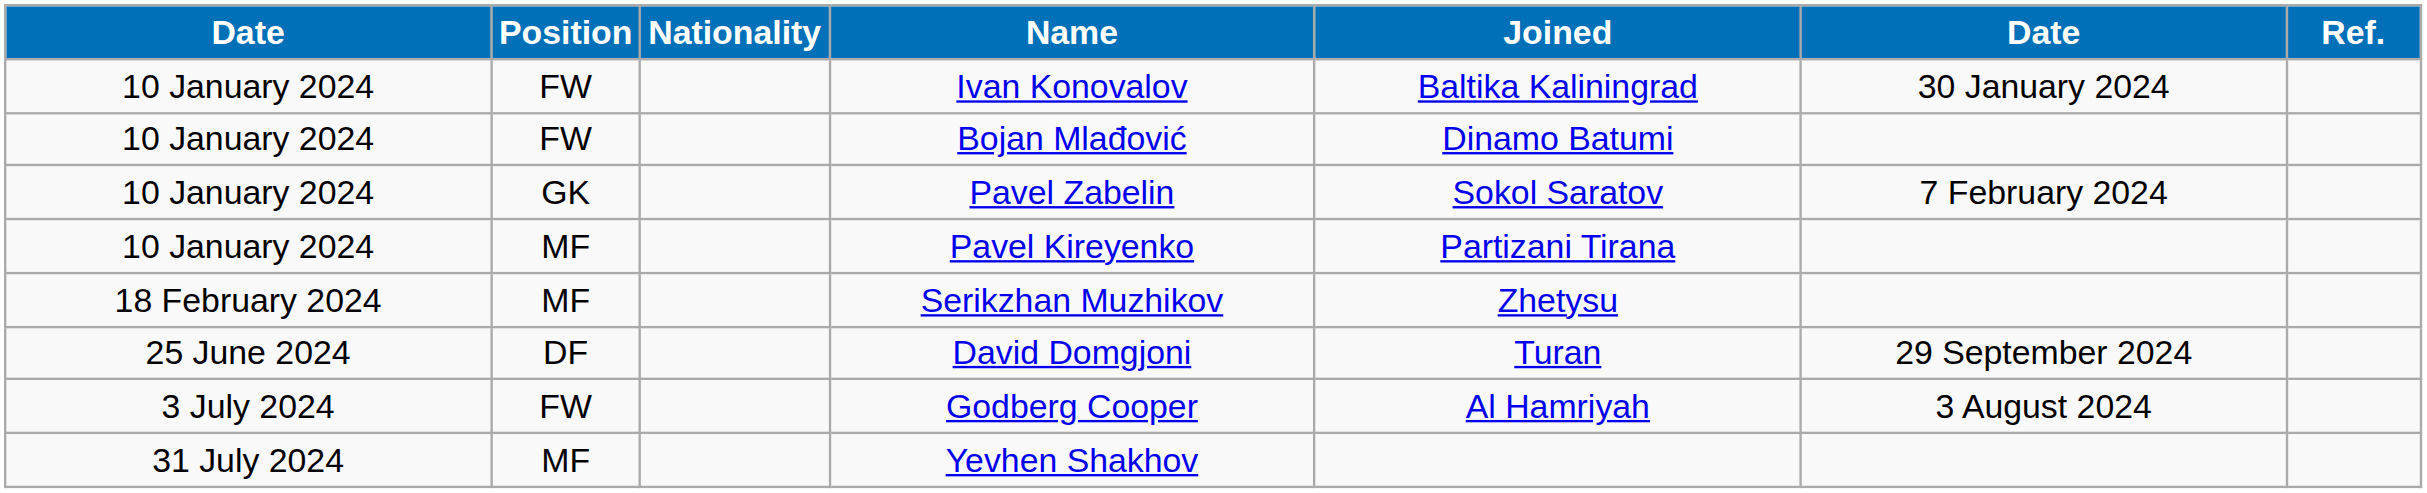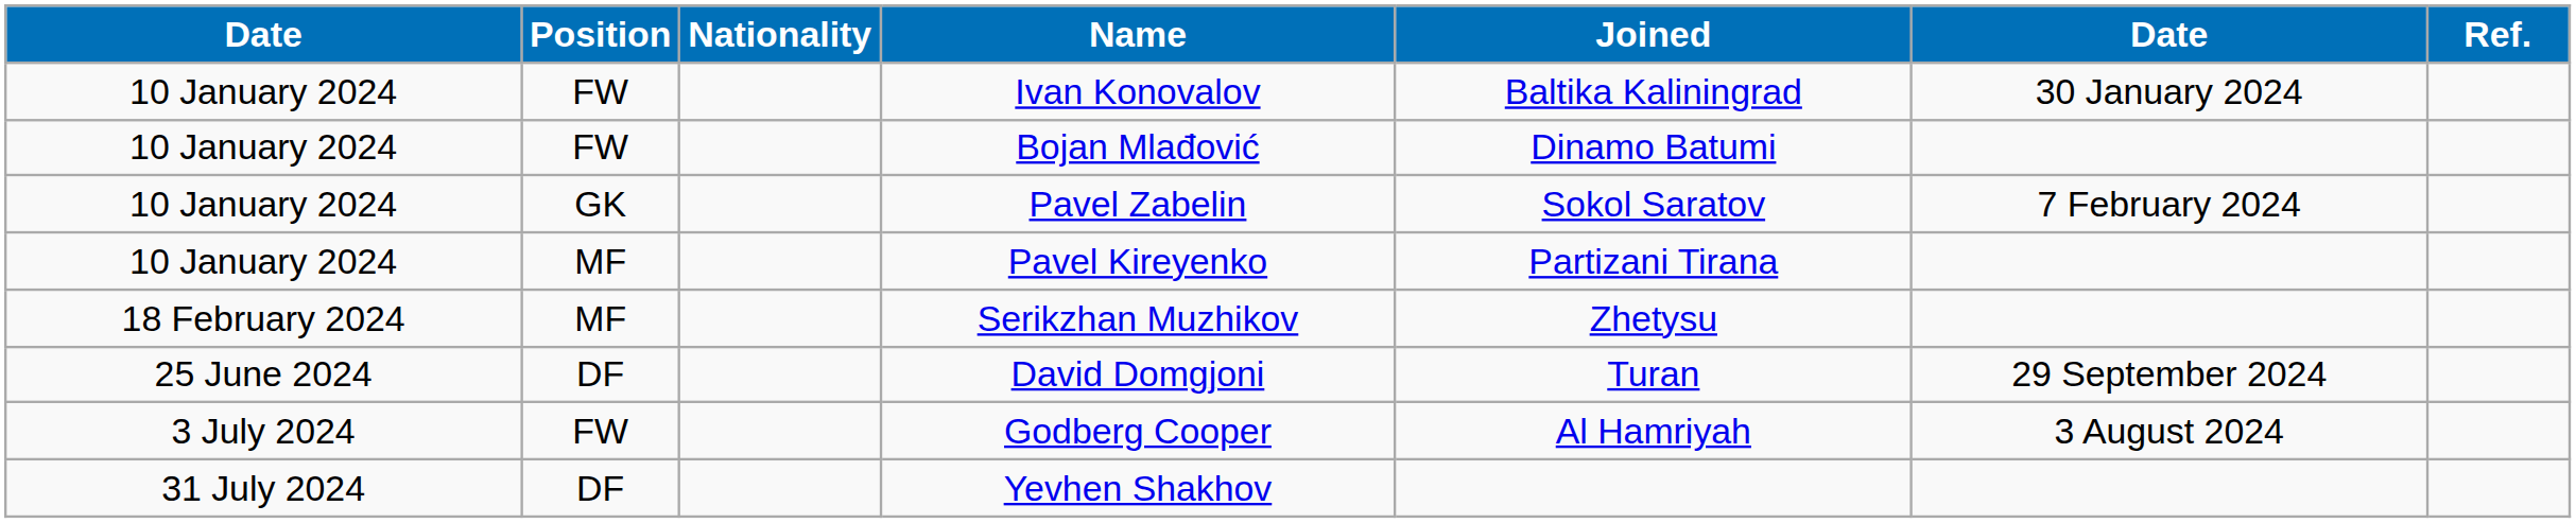 <table class="wikitable"  style="text-align:center; font-size:90%; ">
 <tr>
 <th style="background:#0070B8; color:#FFFFFF; width:200px;">Date</th>
 <th style="background:#0070B8; color:#FFFFFF; width:50px;">Position</th>
 <th style="background:#0070B8; color:#FFFFFF; width:50px;">Nationality</th>
 <th style="background:#0070B8; color:#FFFFFF; width:200px;">Name</th>
 <th style="background:#0070B8; color:#FFFFFF; width:200px;">Joined</th>
 <th style="background:#0070B8; color:#FFFFFF; width:200px;">Date</th>
 <th style="background:#0070B8; color:#FFFFFF; width:50px;">Ref.</th>
 </tr>
 <tr>
 <td>10 January 2024</td>
 <td>FW</td>
 <td></td>
 <td><a href='#'>Ivan Konovalov</a></td>
 <td><a href='#'>Baltika Kaliningrad</a></td>
 <td>30 January 2024</td>
 <td></td>
 </tr>
 <tr>
 <td>10 January 2024</td>
 <td>FW</td>
 <td></td>
 <td><a href='#'>Bojan Mlađović</a></td>
 <td><a href='#'>Dinamo Batumi</a></td>
 <td></td>
 <td></td>
 </tr>
 <tr>
 <td>10 January 2024</td>
 <td>GK</td>
 <td></td>
 <td><a href='#'>Pavel Zabelin</a></td>
 <td><a href='#'>Sokol Saratov</a></td>
 <td>7 February 2024</td>
 <td></td>
 </tr>
 <tr>
 <td>10 January 2024</td>
 <td>MF</td>
 <td></td>
 <td><a href='#'>Pavel Kireyenko</a></td>
 <td><a href='#'>Partizani Tirana</a></td>
 <td></td>
 <td></td>
 </tr>
 <tr>
 <td>18 February 2024</td>
 <td>MF</td>
 <td></td>
 <td><a href='#'>Serikzhan Muzhikov</a></td>
 <td><a href='#'>Zhetysu</a></td>
 <td></td>
 <td></td>
 </tr>
 <tr>
 <td>25 June 2024</td>
 <td>DF</td>
 <td></td>
 <td><a href='#'>David Domgjoni</a></td>
 <td><a href='#'>Turan</a></td>
 <td>29 September 2024</td>
 <td></td>
 </tr>
 <tr>
 <td>3 July 2024</td>
 <td>FW</td>
 <td></td>
 <td><a href='#'>Godberg Cooper</a></td>
 <td><a href='#'>Al Hamriyah</a></td>
 <td>3 August 2024</td>
 <td></td>
 </tr>
 <tr>
 <td>31 July 2024</td>
-<td>MF</td>
+<td>DF</td>
 <td></td>
 <td><a href='#'>Yevhen Shakhov</a></td>
 <td></td>
 <td></td>
 <td></td>
 </tr>
 </table>
